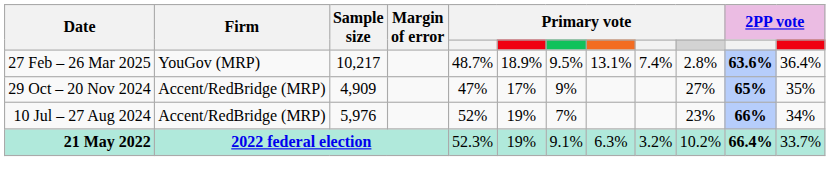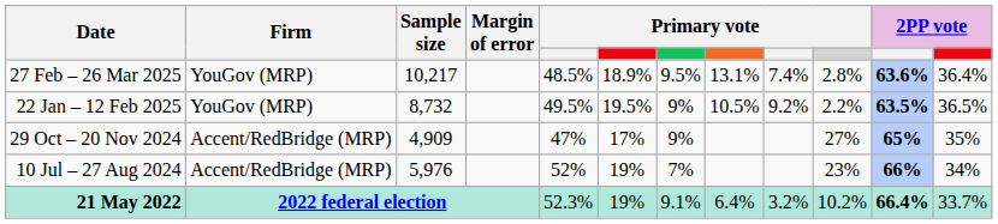 <table class="nowrap wikitable tpl-blanktable" style=text-align:center;font-size:90%>
 <tr>
 <th rowspan=2>Date</th>
 <th rowspan=2>Firm</th>
 <th rowspan=2>Sample<br>size</th>
 <th rowspan=2>Margin<br>of error</th>
 <th colspan=6>Primary vote</th>
 <th colspan=2 class=unsortable style=background:#ebbce3><a href='#'>2PP vote</a></th>
 </tr>
 <tr>
 <th class="unsortable" style=background:></th>
 <th class="unsortable" style="background:#F00011"></th>
 <th class=unsortable style=background:#10C25B></th>
 <th class=unsortable style=background:#f36c21></th>
 <th class=unsortable style=background:></th>
 <th class=unsortable style=background:lightgray></th>
 <th class="unsortable" style=background:></th>
 <th class="unsortable" style="background:#F00011"></th>
 </tr>
 <tr>
 <td align=right>27 Feb – 26 Mar 2025</td>
 <td align=left>YouGov (MRP)</td>
 <td>10,217</td>
 <td></td>
-<td>48.7%</td>
+<td>48.5%</td>
 <td>18.9%</td>
 <td>9.5%</td>
 <td>13.1%</td>
 <td>7.4%</td>
 <td>2.8%</td>
 <th style="background:#B6CDFB">63.6%</th>
 <td>36.4%</td>
+</tr>
+<tr>
+<td align=right>22 Jan – 12 Feb 2025</td>
+<td align=left>YouGov (MRP)</td>
+<td>8,732</td>
+<td></td>
+<td>49.5%</td>
+<td>19.5%</td>
+<td>9%</td>
+<td>10.5%</td>
+<td>9.2%</td>
+<td>2.2%</td>
+<th style="background:#B6CDFB">63.5%</th>
+<td>36.5%</td>
 </tr>
 <tr>
 <td align=right>29 Oct – 20 Nov 2024</td>
 <td align=left>Accent/RedBridge (MRP)</td>
 <td>4,909</td>
 <td></td>
 <td>47%</td>
 <td>17%</td>
 <td>9%</td>
 <td></td>
 <td></td>
 <td>27%</td>
 <th style="background:#B6CDFB"><strong>65%</strong></th>
 <td>35%</td>
 </tr>
 <tr>
 <td align=right>10 Jul – 27 Aug 2024</td>
 <td align=left>Accent/RedBridge (MRP)</td>
 <td>5,976</td>
 <td></td>
 <td>52%</td>
 <td>19%</td>
 <td>7%</td>
 <td></td>
 <td></td>
 <td>23%</td>
 <th style="background:#B6CDFB">66%</th>
 <td>34%</td>
 </tr>
 <tr style="background:#b0e9db">
 <td style="text-align:right" data-sort-value="21-May-2022"><strong>21 May 2022</strong></td>
 <td colspan="3" style="text-align:center"><strong><a href='#'>2022 federal election</a></strong></td>
 <td>52.3%</td>
 <td>19%</td>
 <td>9.1%</td>
-<td>6.3%</td>
+<td>6.4%</td>
 <td>3.2%</td>
 <td>10.2%</td>
 <td><strong>66.4%</strong></td>
 <td>33.7%</td>
 </tr>
 </table>
